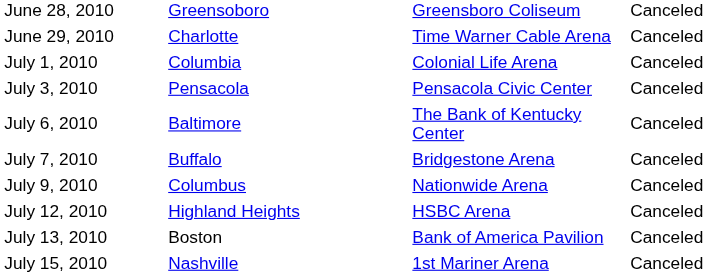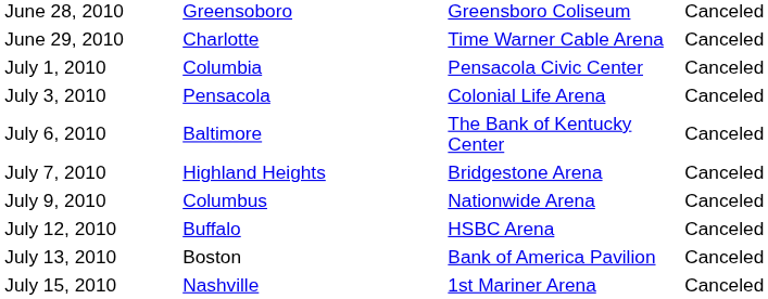 <table cellpadding="2" style="border:0 solid darkgrey;">
 <tr>
 <th style="width:150px;"></th>
 <th style="width:225px;"></th>
 <th style="width:200px;"></th>
 <th style="width:700px;"></th>
 </tr>
 <tr border="0">
 <td>June 28, 2010</td>
 <td><a href='#'>Greensoboro</a></td>
 <td><a href='#'>Greensboro Coliseum</a></td>
 <td>Canceled</td>
 </tr>
 <tr>
 <td>June 29, 2010</td>
 <td><a href='#'>Charlotte</a></td>
 <td><a href='#'>Time Warner Cable Arena</a></td>
 <td>Canceled</td>
 </tr>
 <tr>
 <td>July 1, 2010</td>
 <td><a href='#'>Columbia</a></td>
-<td><a href='#'>Colonial Life Arena</a></td>
+<td><a href='#'>Pensacola Civic Center</a></td>
 <td>Canceled</td>
 </tr>
 <tr>
 <td>July 3, 2010</td>
 <td><a href='#'>Pensacola</a></td>
-<td><a href='#'>Pensacola Civic Center</a></td>
+<td><a href='#'>Colonial Life Arena</a></td>
 <td>Canceled</td>
 </tr>
 <tr>
 <td>July 6, 2010</td>
 <td><a href='#'>Baltimore</a></td>
 <td><a href='#'>The Bank of Kentucky Center</a></td>
 <td>Canceled</td>
 </tr>
 <tr>
 <td>July 7, 2010</td>
-<td><a href='#'>Buffalo</a></td>
+<td><a href='#'>Highland Heights</a></td>
 <td><a href='#'>Bridgestone Arena</a></td>
 <td>Canceled</td>
 </tr>
 <tr>
 <td>July 9, 2010</td>
 <td><a href='#'>Columbus</a></td>
 <td><a href='#'>Nationwide Arena</a></td>
 <td>Canceled</td>
 </tr>
 <tr>
 <td>July 12, 2010</td>
-<td><a href='#'>Highland Heights</a></td>
+<td><a href='#'>Buffalo</a></td>
 <td><a href='#'>HSBC Arena</a></td>
 <td>Canceled</td>
 </tr>
 <tr>
 <td>July 13, 2010</td>
 <td>Boston</td>
 <td><a href='#'>Bank of America Pavilion</a></td>
 <td>Canceled</td>
 </tr>
 <tr>
 <td>July 15, 2010</td>
 <td><a href='#'>Nashville</a></td>
 <td><a href='#'>1st Mariner Arena</a></td>
 <td>Canceled</td>
 </tr>
 </table>
